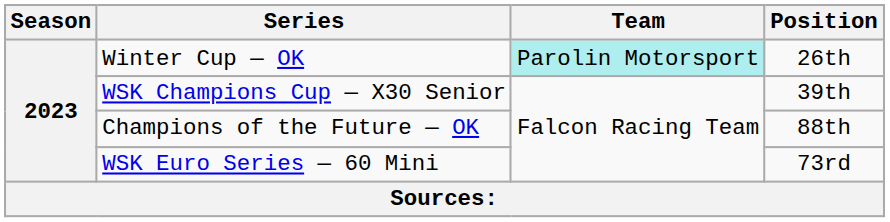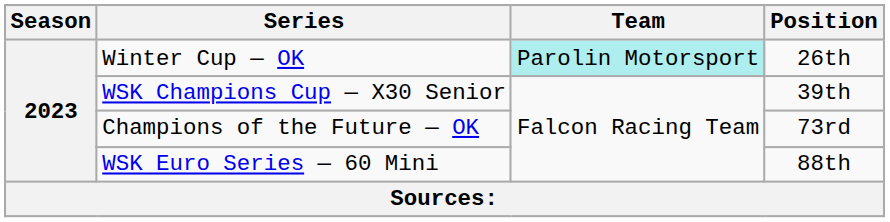 <table class="wikitable" style="font-size: 85%; text-align:center">
 <tr>
 <th>Season</th>
 <th>Series</th>
 <th>Team</th>
 <th>Position</th>
 </tr>
 <tr>
 <th rowspan="4">2023</th>
 <td align="left">Winter Cup — <a href='#'>OK</a></td>
 <td align="left" style="background: paleturquoise;">Parolin Motorsport</td>
 <td>26th</td>
 </tr>
 <tr>
 <td align="left"><a href='#'>WSK Champions Cup</a> — X30 Senior</td>
 <td rowspan="3" align="left">Falcon Racing Team</td>
 <td>39th</td>
 </tr>
 <tr>
 <td align="left">Champions of the Future — <a href='#'>OK</a></td>
-<td>88th</td>
+<td>73rd</td>
 </tr>
 <tr>
 <td align="left"><a href='#'>WSK Euro Series</a> — 60 Mini</td>
-<td>73rd</td>
+<td>88th</td>
 </tr>
 <tr>
 <th colspan="4">Sources:</th>
 </tr>
 </table>
